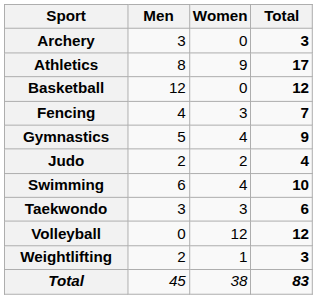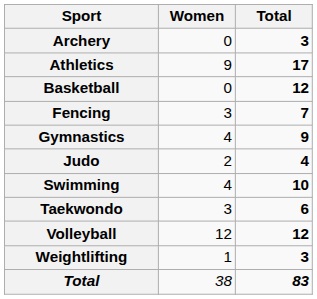 <table class="wikitable" style="text-align:right;">
 <tr>
 <th>Sport</th>
-<th>Men</th>
 <th>Women</th>
 <th>Total</th>
 </tr>
 <tr>
 <th width=40%>Archery</th>
-<td width=20%>3</td>
 <td width=20%>0</td>
 <td width=20%><strong>3</strong></td>
 </tr>
 <tr>
 <th>Athletics</th>
-<td>8</td>
 <td>9</td>
 <td><strong>17</strong></td>
 </tr>
 <tr>
 <th>Basketball</th>
-<td>12</td>
 <td>0</td>
 <td><strong>12</strong></td>
 </tr>
 <tr>
 <th>Fencing</th>
-<td>4</td>
 <td>3</td>
 <td><strong>7</strong></td>
 </tr>
 <tr>
 <th>Gymnastics</th>
-<td>5</td>
 <td>4</td>
 <td><strong>9</strong></td>
 </tr>
 <tr>
 <th>Judo</th>
 <td>2</td>
-<td>2</td>
 <td><strong>4</strong></td>
 </tr>
 <tr>
 <th>Swimming</th>
-<td>6</td>
 <td>4</td>
 <td><strong>10</strong></td>
 </tr>
 <tr>
 <th>Taekwondo</th>
 <td>3</td>
-<td>3</td>
 <td><strong>6</strong></td>
 </tr>
 <tr>
 <th>Volleyball</th>
-<td>0</td>
 <td>12</td>
 <td><strong>12</strong></td>
 </tr>
 <tr>
 <th>Weightlifting</th>
-<td>2</td>
 <td>1</td>
 <td><strong>3</strong></td>
 </tr>
 <tr>
 <th><em>Total</em></th>
-<td><em>45</em></td>
 <td><em>38</em></td>
 <td><strong><em>83</em></strong></td>
 </tr>
 </table>
